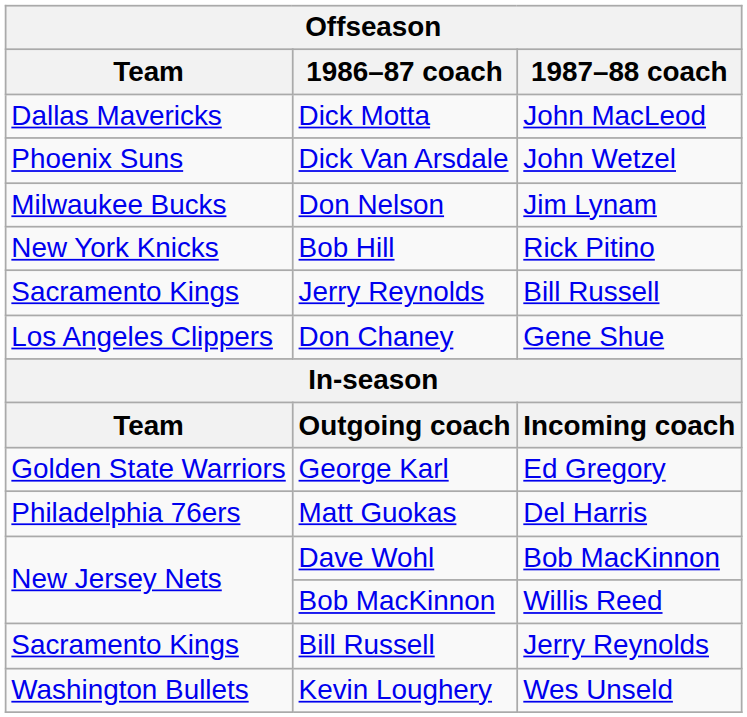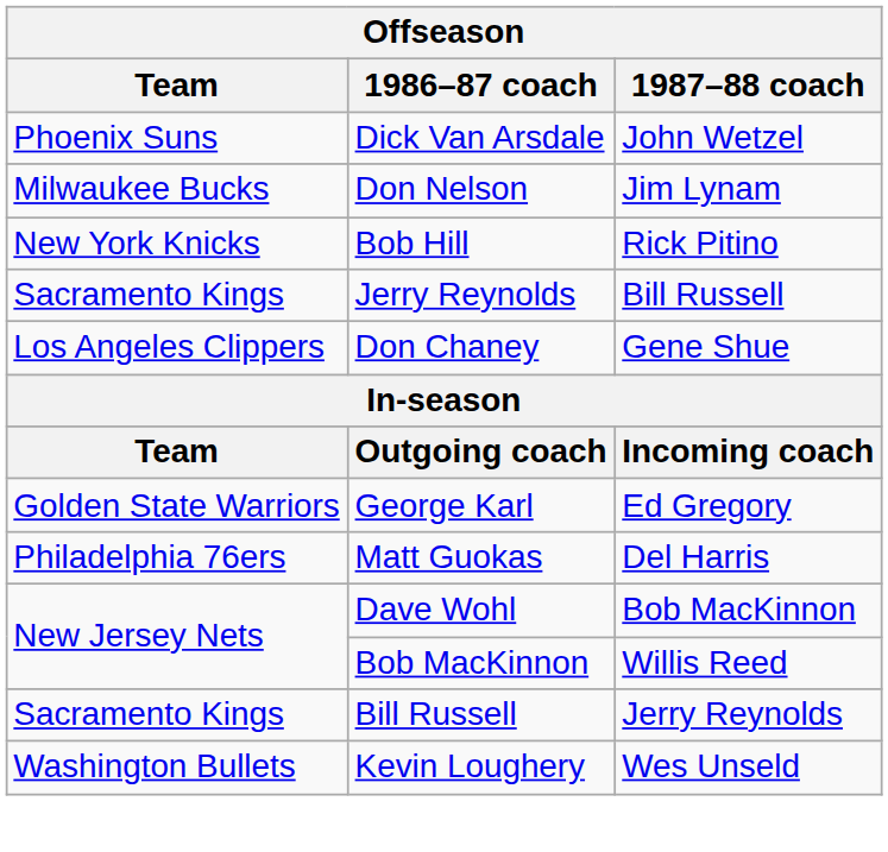 <table class="wikitable" style="float:right">
 <tr>
 <th colspan="3">Offseason</th>
 </tr>
 <tr>
 <th>Team</th>
 <th>1986–87 coach</th>
 <th>1987–88 coach</th>
-</tr>
-<tr>
-<td><a href='#'>Dallas Mavericks</a></td>
-<td><a href='#'>Dick Motta</a></td>
-<td><a href='#'>John MacLeod</a></td>
 </tr>
 <tr>
 <td><a href='#'>Phoenix Suns</a></td>
 <td><a href='#'>Dick Van Arsdale</a></td>
 <td><a href='#'>John Wetzel</a></td>
 </tr>
 <tr>
 <td><a href='#'>Milwaukee Bucks</a></td>
 <td><a href='#'>Don Nelson</a></td>
 <td><a href='#'>Jim Lynam</a></td>
 </tr>
 <tr>
 <td><a href='#'>New York Knicks</a></td>
 <td><a href='#'>Bob Hill</a></td>
 <td><a href='#'>Rick Pitino</a></td>
 </tr>
 <tr>
 <td><a href='#'>Sacramento Kings</a></td>
 <td><a href='#'>Jerry Reynolds</a></td>
 <td><a href='#'>Bill Russell</a></td>
 </tr>
 <tr>
 <td><a href='#'>Los Angeles Clippers</a></td>
 <td><a href='#'>Don Chaney</a></td>
 <td><a href='#'>Gene Shue</a></td>
 </tr>
 <tr>
 <th colspan="3">In-season</th>
 </tr>
 <tr>
 <th>Team</th>
 <th>Outgoing coach</th>
 <th>Incoming coach</th>
 </tr>
 <tr>
 <td><a href='#'>Golden State Warriors</a></td>
 <td><a href='#'>George Karl</a></td>
 <td><a href='#'>Ed Gregory</a></td>
 </tr>
 <tr>
 <td><a href='#'>Philadelphia 76ers</a></td>
 <td><a href='#'>Matt Guokas</a></td>
 <td><a href='#'>Del Harris</a></td>
 </tr>
 <tr>
 <td rowspan="2"><a href='#'>New Jersey Nets</a></td>
 <td><a href='#'>Dave Wohl</a></td>
 <td><a href='#'>Bob MacKinnon</a></td>
 </tr>
 <tr>
 <td><a href='#'>Bob MacKinnon</a></td>
 <td><a href='#'>Willis Reed</a></td>
 </tr>
 <tr>
 <td><a href='#'>Sacramento Kings</a></td>
 <td><a href='#'>Bill Russell</a></td>
 <td><a href='#'>Jerry Reynolds</a></td>
 </tr>
 <tr>
 <td><a href='#'>Washington Bullets</a></td>
 <td><a href='#'>Kevin Loughery</a></td>
 <td><a href='#'>Wes Unseld</a></td>
 </tr>
 </table>
